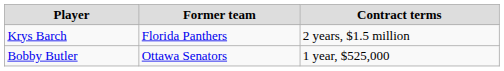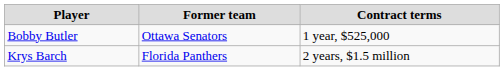 <table class="wikitable" style="width:98%;">
 <tr style="text-align:center; background:#ddd;">
 <td><strong>Player</strong></td>
 <td><strong>Former team</strong></td>
 <td><strong>Contract terms</strong></td>
 </tr>
 <tr>
+<td><a href='#'>Bobby Butler</a></td>
+<td><a href='#'>Ottawa Senators</a></td>
+<td>1 year, $525,000</td>
+</tr>
+<tr>
 <td><a href='#'>Krys Barch</a></td>
 <td><a href='#'>Florida Panthers</a></td>
 <td>2 years, $1.5 million</td>
 </tr>
-<tr>
-<td><a href='#'>Bobby Butler</a></td>
-<td><a href='#'>Ottawa Senators</a></td>
-<td>1 year, $525,000</td>
-</tr>
 </table>
